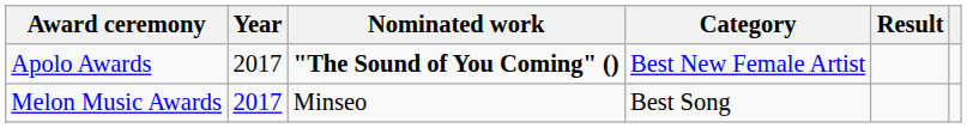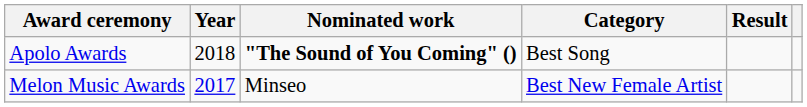 <table class="wikitable sortable plainrowheaders">
 <tr>
 <th scope="col">Award ceremony</th>
 <th scope="col">Year</th>
 <th scope="col">Nominated work</th>
 <th scope="col">Category</th>
 <th scope="col">Result</th>
 <th scope="col" class="unsortable"></th>
 </tr>
 <tr>
 <td><a href='#'>Apolo Awards</a></td>
-<td>2017</td>
+<td>2018</td>
 <td><strong>"The Sound of You Coming" ()</strong></td>
-<td><a href='#'>Best New Female Artist</a></td>
+<td>Best Song</td>
 <td></td>
 <td></td>
 </tr>
 <tr>
 <td><a href='#'>Melon Music Awards</a></td>
 <td><a href='#'>2017</a></td>
 <td>Minseo</td>
-<td>Best Song</td>
+<td><a href='#'>Best New Female Artist</a></td>
 <td></td>
 <td></td>
 </tr>
 </table>
